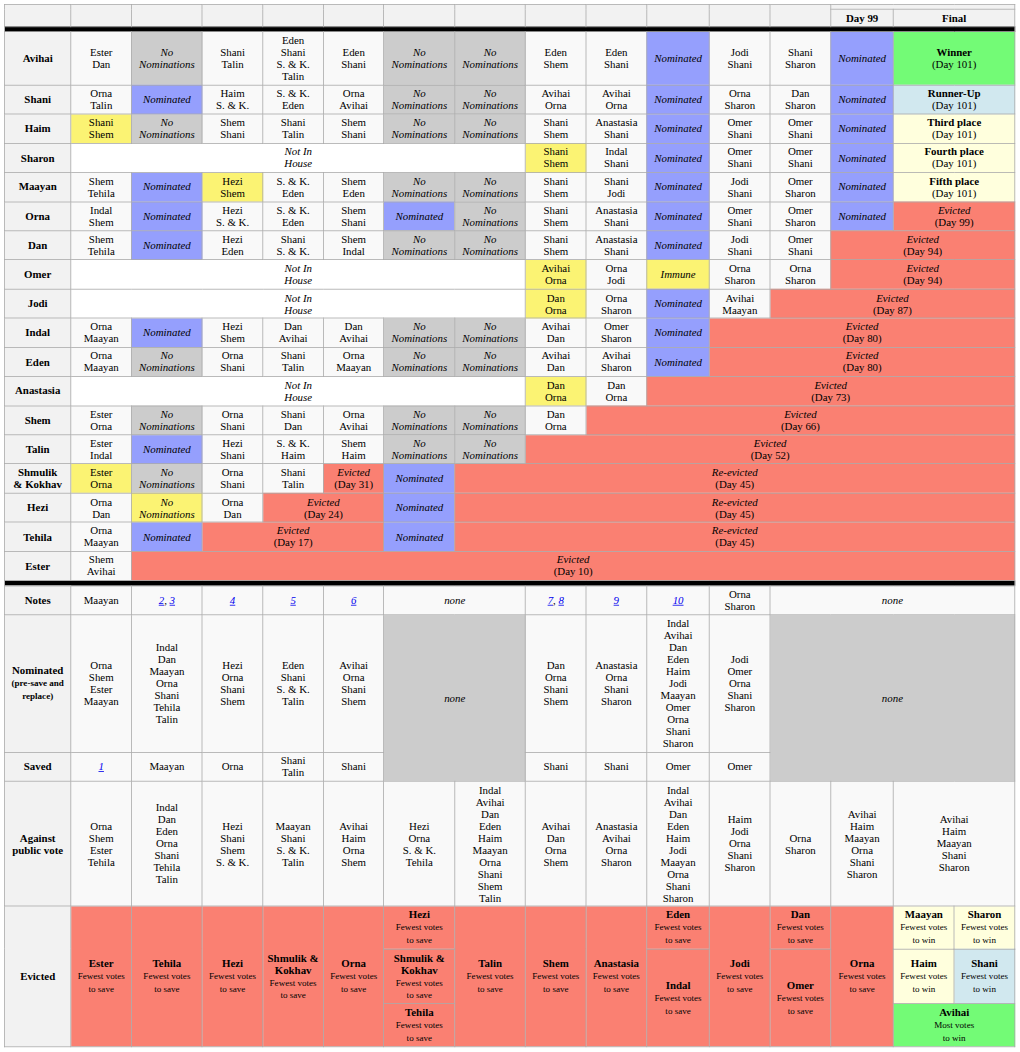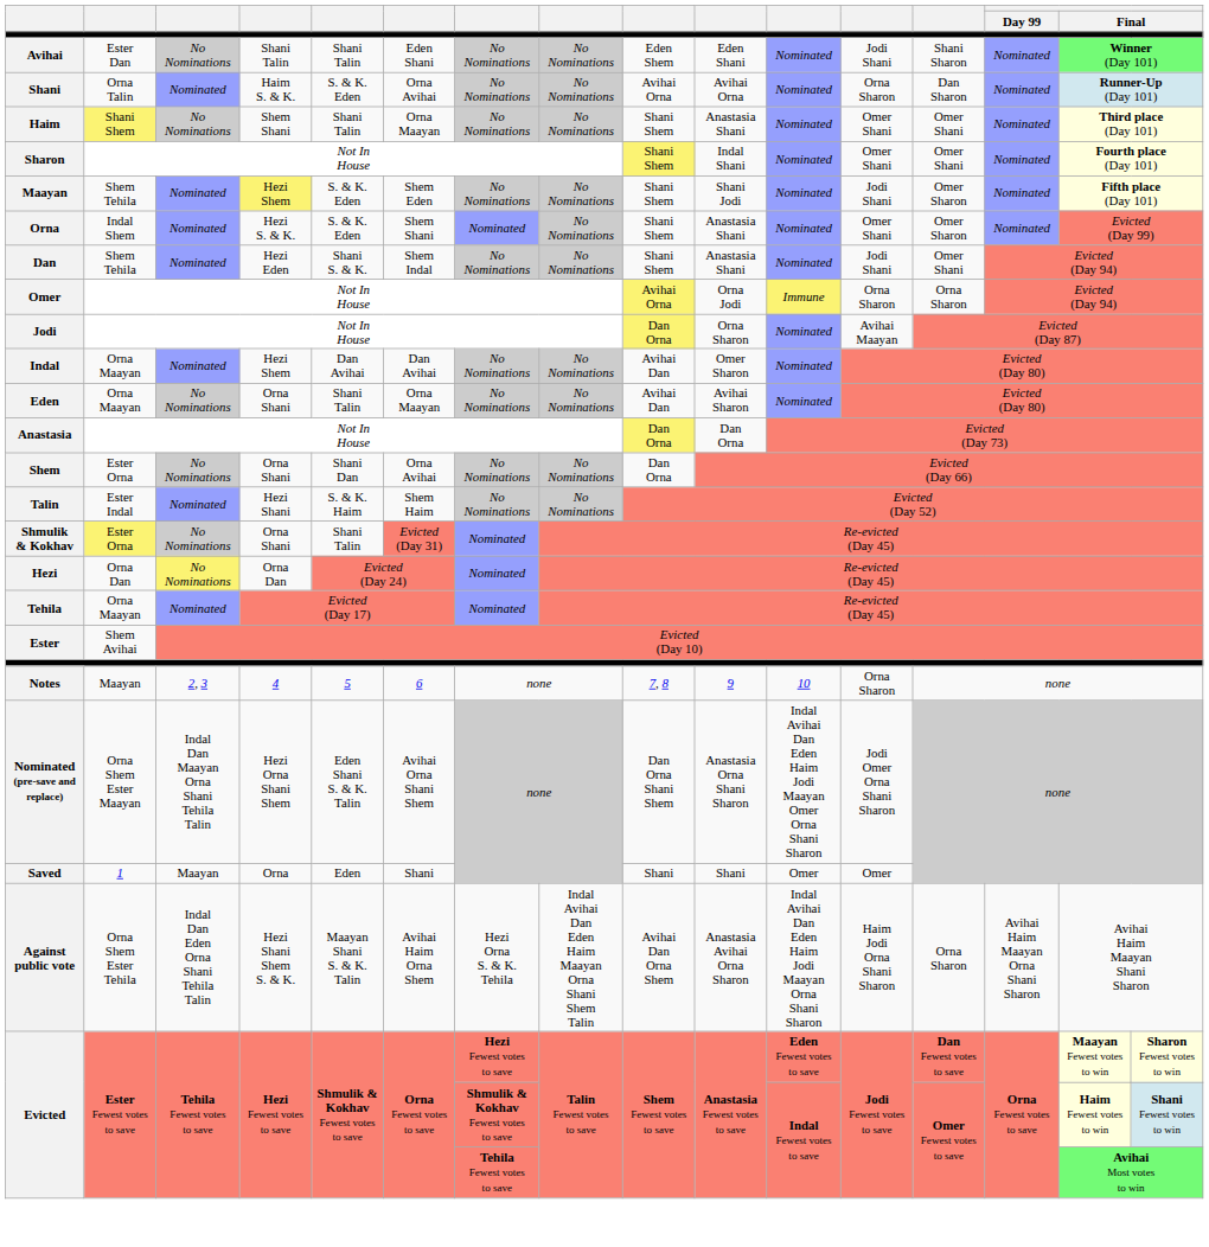 <table class="wikitable" style="text-align:center; width:100%; font-size:85%; line-height:15px">
 <tr>
 <th style="width: 5%;" rowspan="2"></th>
 <th style="width: 5%;" rowspan="2"></th>
 <th style="width: 5%;" rowspan="2"></th>
 <th style="width: 5%;" rowspan="2"></th>
 <th style="width: 5%;" rowspan="2"></th>
 <th style="width: 5%;" rowspan="2"></th>
 <th style="width: 5%;" rowspan="2"></th>
 <th style="width: 5%;" rowspan="2"></th>
 <th style="width: 5%;" rowspan="2"></th>
 <th style="width: 5%;" rowspan="2"></th>
 <th style="width: 5%;" rowspan="2"></th>
 <th style="width: 5%;" rowspan="2"></th>
 <th style="width: 5%;" rowspan="2"></th>
 <th style="width: 15%;" colspan="3"></th>
 </tr>
 <tr>
 <th style="width: 5%;">Day 99</th>
 <th style="width: 10%;" colspan="2">Final</th>
 </tr>
 <tr>
 <td colspan="16" style="background-color: black;"></td>
 </tr>
 <tr>
 <th>Avihai</th>
 <td>Ester<br>Dan</td>
 <td bgcolor="cccccc"><em>No<br>Nominations</em></td>
 <td>Shani<br>Talin</td>
-<td>Eden<br>Shani<br>S. & K.<br>Talin</td>
+<td>Shani<br>Talin</td>
 <td>Eden<br>Shani</td>
 <td bgcolor="cccccc"><em>No<br>Nominations</em></td>
 <td bgcolor="cccccc"><em>No<br>Nominations</em></td>
 <td>Eden<br>Shem</td>
 <td>Eden<br>Shani</td>
 <td bgcolor="959ffd"><em>Nominated</em></td>
 <td>Jodi<br>Shani</td>
 <td>Shani<br>Sharon</td>
 <td bgcolor="959ffd"><em>Nominated</em></td>
 <td colspan="2" bgcolor="73FB76"><strong>Winner</strong><br>(Day 101)</td>
 </tr>
 <tr>
 <th>Shani</th>
 <td>Orna<br>Talin</td>
 <td bgcolor="959ffd"><em>Nominated</em></td>
 <td>Haim<br>S. & K.</td>
 <td>S. & K.<br>Eden</td>
 <td>Orna<br>Avihai</td>
 <td bgcolor="cccccc"><em>No<br>Nominations</em></td>
 <td bgcolor="cccccc"><em>No<br>Nominations</em></td>
 <td>Avihai<br>Orna</td>
 <td>Avihai<br>Orna</td>
 <td bgcolor="959ffd"><em>Nominated</em></td>
 <td>Orna<br>Sharon</td>
 <td>Dan<br>Sharon</td>
 <td bgcolor="959ffd"><em>Nominated</em></td>
 <td colspan="2" bgcolor="D1E8EF"><strong>Runner-Up</strong><br>(Day 101)</td>
 </tr>
 <tr>
 <th>Haim</th>
 <td bgcolor="FBF373">Shani<br>Shem</td>
 <td bgcolor="cccccc"><em>No<br>Nominations</em></td>
 <td>Shem<br>Shani</td>
 <td>Shani<br>Talin</td>
-<td>Shem<br>Shani</td>
+<td>Orna<br>Maayan</td>
 <td bgcolor="cccccc"><em>No<br>Nominations</em></td>
 <td bgcolor="cccccc"><em>No<br>Nominations</em></td>
 <td>Shani<br>Shem</td>
 <td>Anastasia<br>Shani</td>
 <td bgcolor="959ffd"><em>Nominated</em></td>
 <td>Omer<br>Shani</td>
 <td>Omer<br>Shani</td>
 <td bgcolor="959ffd"><em>Nominated</em></td>
 <td colspan="2" bgcolor="FFFFDD"><strong>Third place</strong><br>(Day 101)</td>
 </tr>
 <tr>
 <th>Sharon</th>
 <td colspan="7" bgcolor="white"><em>Not In<br>House</em></td>
 <td bgcolor="FBF373">Shani<br>Shem</td>
 <td>Indal<br>Shani</td>
 <td bgcolor="959ffd"><em>Nominated</em></td>
 <td>Omer<br>Shani</td>
 <td>Omer<br>Shani</td>
 <td bgcolor="959ffd"><em>Nominated</em></td>
 <td colspan="2" bgcolor="FFFFDD"><strong>Fourth place</strong><br>(Day 101)</td>
 </tr>
 <tr>
 <th>Maayan</th>
 <td>Shem<br>Tehila</td>
 <td bgcolor="959ffd"><em>Nominated</em></td>
 <td bgcolor="FBF373">Hezi<br>Shem</td>
 <td>S. & K.<br>Eden</td>
 <td>Shem<br>Eden</td>
 <td bgcolor="cccccc"><em>No<br>Nominations</em></td>
 <td bgcolor="cccccc"><em>No<br>Nominations</em></td>
 <td>Shani<br>Shem</td>
 <td>Shani<br>Jodi</td>
 <td bgcolor="959ffd"><em>Nominated</em></td>
 <td>Jodi<br>Shani</td>
 <td>Omer<br>Sharon</td>
 <td bgcolor="959ffd"><em>Nominated</em></td>
 <td colspan="2" bgcolor="FFFFDD"><strong>Fifth place</strong><br>(Day 101)</td>
 </tr>
 <tr>
 <th>Orna</th>
 <td>Indal<br>Shem</td>
 <td bgcolor="959ffd"><em>Nominated</em></td>
 <td>Hezi<br>S. & K.</td>
 <td>S. & K.<br>Eden</td>
 <td>Shem<br>Shani</td>
 <td bgcolor="959ffd"><em>Nominated</em></td>
 <td bgcolor="cccccc"><em>No<br>Nominations</em></td>
 <td>Shani<br>Shem</td>
 <td>Anastasia<br>Shani</td>
 <td bgcolor="959ffd"><em>Nominated</em></td>
 <td>Omer<br>Shani</td>
 <td>Omer<br>Sharon</td>
 <td bgcolor="959ffd"><em>Nominated</em></td>
 <td colspan="2" style="background:#FA8072"><em>Evicted</em><br>(Day 99)</td>
 </tr>
 <tr>
 <th>Dan</th>
 <td>Shem<br>Tehila</td>
 <td bgcolor="959ffd"><em>Nominated</em></td>
 <td>Hezi<br>Eden</td>
 <td>Shani<br>S. & K.</td>
 <td>Shem<br>Indal</td>
 <td bgcolor="cccccc"><em>No<br>Nominations</em></td>
 <td bgcolor="cccccc"><em>No<br>Nominations</em></td>
 <td>Shani<br>Shem</td>
 <td>Anastasia<br>Shani</td>
 <td bgcolor="959ffd"><em>Nominated</em></td>
 <td>Jodi<br>Shani</td>
 <td>Omer<br>Shani</td>
 <td colspan="3" style="background:#FA8072"><em>Evicted</em><br>(Day 94)</td>
 </tr>
 <tr>
 <th>Omer</th>
 <td colspan="7" bgcolor="white"><em>Not In<br>House</em></td>
 <td bgcolor="FBF373">Avihai<br>Orna</td>
 <td>Orna<br>Jodi</td>
 <td bgcolor="FBF373"><em>Immune</em></td>
 <td>Orna<br>Sharon</td>
 <td>Orna<br>Sharon</td>
 <td colspan="3" style="background:#FA8072"><em>Evicted</em><br>(Day 94)</td>
 </tr>
 <tr>
 <th>Jodi</th>
 <td colspan="7" bgcolor="white"><em>Not In<br>House</em></td>
 <td bgcolor="FBF373">Dan<br>Orna</td>
 <td>Orna<br>Sharon</td>
 <td bgcolor="959ffd"><em>Nominated</em></td>
 <td>Avihai<br> Maayan</td>
 <td colspan="4" style="background:#FA8072"><em>Evicted</em><br>(Day 87)</td>
 </tr>
 <tr>
 <th>Indal</th>
 <td>Orna<br>Maayan</td>
 <td bgcolor="959ffd"><em>Nominated</em></td>
 <td>Hezi<br>Shem</td>
 <td>Dan<br>Avihai</td>
 <td>Dan<br>Avihai</td>
 <td bgcolor="cccccc"><em>No<br>Nominations</em></td>
 <td bgcolor="cccccc"><em>No<br>Nominations</em></td>
 <td>Avihai<br>Dan</td>
 <td>Omer<br>Sharon</td>
 <td bgcolor="959ffd"><em>Nominated</em></td>
 <td colspan="5" style="background:#FA8072"><em>Evicted</em><br>(Day 80)</td>
 </tr>
 <tr>
 <th>Eden</th>
 <td>Orna<br>Maayan</td>
 <td bgcolor="cccccc"><em>No<br>Nominations</em></td>
 <td>Orna<br>Shani</td>
 <td>Shani<br>Talin</td>
 <td>Orna<br>Maayan</td>
 <td bgcolor="cccccc"><em>No<br>Nominations</em></td>
 <td bgcolor="cccccc"><em>No<br>Nominations</em></td>
 <td>Avihai<br>Dan</td>
 <td>Avihai<br>Sharon</td>
 <td bgcolor="959ffd"><em>Nominated</em></td>
 <td colspan="5" style="background:#FA8072"><em>Evicted</em><br>(Day 80)</td>
 </tr>
 <tr>
 <th>Anastasia</th>
 <td colspan="7" bgcolor="white"><em>Not In<br>House</em></td>
 <td bgcolor="FBF373">Dan<br>Orna</td>
 <td>Dan<br>Orna</td>
 <td colspan="6" style="background:#FA8072"><em>Evicted</em><br>(Day 73)</td>
 </tr>
 <tr>
 <th>Shem</th>
 <td>Ester<br>Orna</td>
 <td bgcolor="cccccc"><em>No<br>Nominations</em></td>
 <td>Orna<br>Shani</td>
 <td>Shani<br>Dan</td>
 <td>Orna<br>Avihai</td>
 <td bgcolor="cccccc"><em>No<br>Nominations</em></td>
 <td bgcolor="cccccc"><em>No<br>Nominations</em></td>
 <td>Dan<br>Orna</td>
 <td colspan="7" style="background:#FA8072"><em>Evicted</em><br>(Day 66)</td>
 </tr>
 <tr>
 <th>Talin</th>
 <td>Ester<br>Indal</td>
 <td bgcolor="959ffd"><em>Nominated</em></td>
 <td>Hezi<br>Shani</td>
 <td>S. & K.<br>Haim</td>
 <td>Shem<br>Haim</td>
 <td bgcolor="cccccc"><em>No<br>Nominations</em></td>
 <td bgcolor="cccccc"><em>No<br>Nominations</em></td>
 <td colspan="8" style="background:#FA8072"><em>Evicted</em><br>(Day 52)</td>
 </tr>
 <tr>
 <th>Shmulik<br>& Kokhav</th>
 <td bgcolor="FBF373">Ester<br>Orna</td>
 <td bgcolor="cccccc"><em>No<br>Nominations</em></td>
 <td>Orna<br>Shani</td>
 <td>Shani<br>Talin</td>
 <td style="background:#FA8072"><em>Evicted</em><br>(Day 31)</td>
 <td bgcolor="959ffd"><em>Nominated</em></td>
 <td colspan="9" style="background:#FA8072"><em>Re-evicted</em><br>(Day 45)</td>
 </tr>
 <tr>
 <th>Hezi</th>
 <td>Orna<br>Dan</td>
 <td bgcolor="FBF373"><em>No<br>Nominations</em></td>
 <td>Orna<br>Dan</td>
 <td colspan="2" style="background:#FA8072"><em>Evicted</em><br>(Day 24)</td>
 <td bgcolor="959ffd"><em>Nominated</em></td>
 <td colspan="9" style="background:#FA8072"><em>Re-evicted</em><br>(Day 45)</td>
 </tr>
 <tr>
 <th>Tehila</th>
 <td>Orna<br>Maayan</td>
 <td bgcolor="959ffd"><em>Nominated</em></td>
 <td colspan="3" style="background:#FA8072"><em>Evicted</em><br>(Day 17)</td>
 <td bgcolor="959ffd"><em>Nominated</em></td>
 <td colspan="9" style="background:#FA8072"><em>Re-evicted</em><br>(Day 45)</td>
 </tr>
 <tr>
 <th>Ester</th>
 <td>Shem<br>Avihai</td>
 <td colspan="14" style="background:#FA8072"><em>Evicted</em><br>(Day 10)</td>
 </tr>
 <tr>
 <td colspan="16" style="background-color: black;"></td>
 </tr>
 <tr>
 <th>Notes</th>
 <td>Maayan</td>
 <td><em><a href='#'>2</a></em>, <em><a href='#'>3</a></em></td>
 <td><em><a href='#'>4</a></em></td>
 <td><em><a href='#'>5</a></em></td>
 <td><em><a href='#'>6</a></em></td>
 <td colspan="2"><em>none</em></td>
 <td><em><a href='#'>7</a></em>, <em><a href='#'>8</a></em></td>
 <td><em><a href='#'>9</a></em></td>
 <td><em><a href='#'>10</a></em></td>
 <td>Orna<br>Sharon</td>
 <td colspan="4"><em>none</em></td>
 </tr>
 <tr>
 <th>Nominated<br><small>(pre-save and replace)</small></th>
 <td>Orna<br>Shem<br>Ester<br>Maayan</td>
 <td>Indal<br>Dan<br>Maayan<br>Orna<br>Shani<br>Tehila<br>Talin</td>
 <td>Hezi<br>Orna<br>Shani<br>Shem</td>
 <td>Eden<br>Shani<br>S. & K.<br>Talin</td>
 <td>Avihai<br>Orna<br>Shani<br>Shem</td>
 <td colspan="2" rowspan="2" style="background:#CCC"><em>none</em></td>
 <td>Dan<br>Orna<br>Shani<br>Shem</td>
 <td>Anastasia<br>Orna<br>Shani<br>Sharon</td>
 <td>Indal<br>Avihai<br>Dan<br>Eden<br>Haim<br>Jodi<br>Maayan<br>Omer<br>Orna<br>Shani<br>Sharon</td>
 <td>Jodi<br>Omer<br>Orna<br>Shani<br>Sharon</td>
 <td rowspan="2" colspan="4" style="background:#CCC"><em>none</em></td>
 </tr>
 <tr>
 <th>Saved</th>
 <td><em><a href='#'>1</a></em></td>
 <td>Maayan</td>
 <td>Orna</td>
-<td>Shani<br>Talin</td>
+<td>Eden</td>
 <td>Shani</td>
 <td>Shani</td>
 <td>Shani</td>
 <td>Omer</td>
 <td>Omer</td>
 </tr>
 <tr>
 <th>Against<br>public vote</th>
 <td>Orna<br>Shem<br>Ester<br>Tehila</td>
 <td>Indal<br>Dan<br>Eden<br>Orna<br>Shani<br>Tehila<br>Talin</td>
 <td>Hezi<br>Shani<br>Shem<br>S. & K.</td>
 <td>Maayan<br>Shani<br>S. & K.<br>Talin</td>
 <td>Avihai<br>Haim<br>Orna<br>Shem</td>
 <td>Hezi<br>Orna<br>S. & K.<br>Tehila</td>
 <td>Indal<br>Avihai<br>Dan<br>Eden<br>Haim<br>Maayan<br>Orna<br>Shani<br>Shem<br>Talin</td>
 <td>Avihai<br>Dan<br>Orna<br>Shem</td>
 <td>Anastasia<br>Avihai<br>Orna<br>Sharon</td>
 <td>Indal<br>Avihai<br>Dan<br>Eden<br>Haim<br>Jodi<br>Maayan<br>Orna<br>Shani<br>Sharon</td>
 <td>Haim<br>Jodi<br>Orna<br>Shani<br>Sharon</td>
 <td>Orna<br>Sharon</td>
 <td>Avihai<br>Haim<br>Maayan<br>Orna<br>Shani<br>Sharon</td>
 <td colspan="2">Avihai<br>Haim<br>Maayan<br>Shani<br>Sharon</td>
 </tr>
 <tr>
 <th rowspan="5">Evicted</th>
 <td rowspan="4" style="background:#FA8072"><strong>Ester</strong><br><small>Fewest votes<br>to save</small></td>
 <td rowspan="4" style="background:#FA8072"><strong>Tehila</strong><br><small>Fewest votes<br>to save</small></td>
 <td rowspan="4" style="background:#FA8072"><strong>Hezi</strong> <br><small>Fewest votes<br>to save</small></td>
 <td rowspan="4" style="background:#FA8072"><strong>Shmulik & Kokhav</strong><br><small>Fewest votes<br>to save</small></td>
 <td rowspan="4" style="background:#FA8072"><strong>Orna</strong><br><small>Fewest votes<br>to save</small></td>
 <td style="background:#FA8072"><strong>Hezi</strong><br><small>Fewest votes<br>to save</small></td>
 <td rowspan="4" style="background:#FA8072"><strong>Talin</strong><br><small>Fewest votes<br>to save</small></td>
 <td rowspan="4" style="background:#FA8072"><strong>Shem</strong><br><small>Fewest votes<br>to save</small></td>
 <td rowspan="4" style="background:#FA8072"><strong>Anastasia</strong><br><small>Fewest votes<br>to save</small></td>
 <td rowspan="2" style="background:#FA8072"><strong>Eden</strong><br><small>Fewest votes<br>to save</small></td>
 <td rowspan="4" style="background:#FA8072"><strong>Jodi</strong><br><small>Fewest votes<br>to save</small></td>
 <td rowspan="2" style="background:#FA8072"><strong>Dan</strong><br><small>Fewest votes<br>to save</small></td>
 <td rowspan="4" style="background:#FA8072"><strong>Orna</strong><br><small>Fewest votes<br>to save</small></td>
 <td style="background:#FFFFDD"><strong>Maayan</strong><br><small>Fewest votes<br>to win</small></td>
 <td style="background:#FFFFDD"><strong>Sharon</strong><br><small>Fewest votes<br>to win</small></td>
 </tr>
 <tr>
 <td rowspan="2" style="background:#FA8072"><strong>Shmulik & Kokhav</strong><br><small>Fewest votes<br>to save</small></td>
 <td rowspan="2" style="background:#FFFFDD"><strong>Haim</strong><br><small>Fewest votes<br>to win</small></td>
 <td rowspan="2" style="background:#D1E8EF"><strong>Shani</strong><br><small>Fewest votes<br>to win</small></td>
 </tr>
 <tr>
 <td rowspan="2" style="background:#FA8072"><strong>Indal</strong><br><small>Fewest votes<br>to save</small></td>
 <td rowspan="2" style="background:#FA8072"><strong>Omer</strong><br><small>Fewest votes<br>to save</small></td>
 </tr>
 <tr>
 <td style="background:#FA8072"><strong>Tehila</strong><br><small>Fewest votes<br>to save</small></td>
 <td style="background:#73FB76" colspan="2"><strong>Avihai</strong><br><small>Most votes<br>to win</small></td>
 </tr>
 </table>
